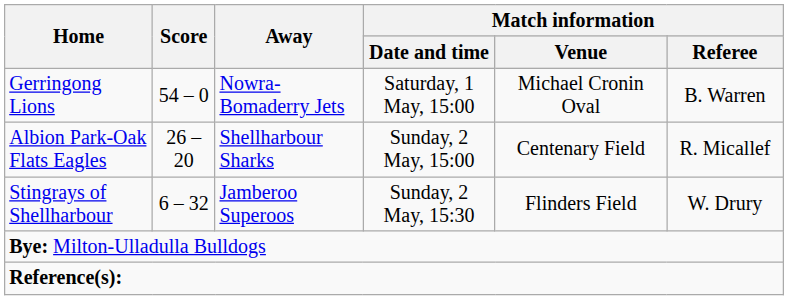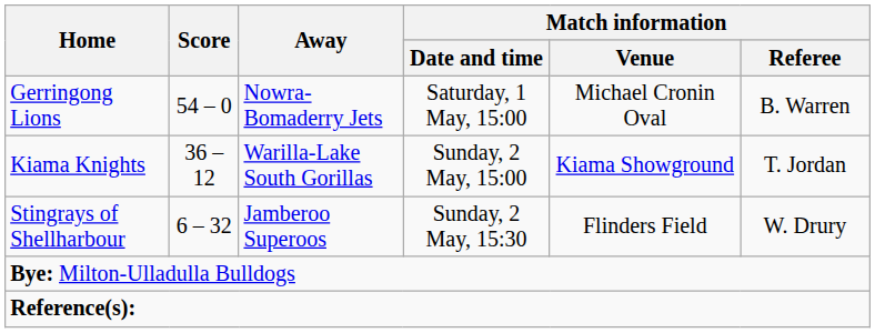 <table class="wikitable" width="100% text-align:center;">
 <tr>
 <th rowspan="2" width="19%">Home</th>
 <th rowspan="2" width="8%">Score</th>
 <th rowspan="2" width="19%">Away</th>
 <th colspan="3">Match information</th>
 </tr>
 <tr bgcolor="#CCCCCC">
 <th width="17%">Date and time</th>
 <th width="22%">Venue</th>
 <th>Referee</th>
 </tr>
 <tr>
 <td> <a href='#'>Gerringong Lions</a></td>
 <td style="text-align:center;">54 – 0</td>
 <td> <a href='#'>Nowra-Bomaderry Jets</a></td>
 <td style="text-align:center;">Saturday, 1 May, 15:00</td>
 <td style="text-align:center;">Michael Cronin Oval</td>
 <td style="text-align:center;">B. Warren</td>
 </tr>
 <tr>
-<td> <a href='#'>Albion Park-Oak Flats Eagles</a></td>
-<td style="text-align:center;">26 – 20</td>
-<td> <a href='#'>Shellharbour Sharks</a></td>
+<td> <a href='#'>Kiama Knights</a></td>
+<td style="text-align:center;">36 – 12</td>
+<td> <a href='#'>Warilla-Lake South Gorillas</a></td>
 <td style="text-align:center;">Sunday, 2 May, 15:00</td>
-<td style="text-align:center;">Centenary Field</td>
-<td style="text-align:center;">R. Micallef</td>
+<td style="text-align:center;"><a href='#'>Kiama Showground</a></td>
+<td style="text-align:center;">T. Jordan</td>
 </tr>
 <tr>
 <td> <a href='#'>Stingrays of Shellharbour</a></td>
 <td style="text-align:center;">6 – 32</td>
 <td> <a href='#'>Jamberoo Superoos</a></td>
 <td style="text-align:center;">Sunday, 2 May, 15:30</td>
 <td style="text-align:center;">Flinders Field</td>
 <td style="text-align:center;">W. Drury</td>
 </tr>
 <tr>
 <td colspan="6" align="centre"><strong>Bye:</strong>  <a href='#'>Milton-Ulladulla Bulldogs</a></td>
 </tr>
 <tr>
 <td colspan="6"><strong>Reference(s):</strong> </td>
 </tr>
 </table>
